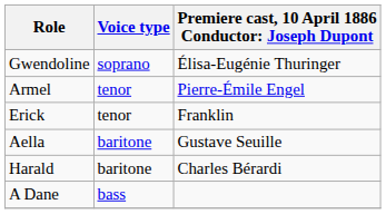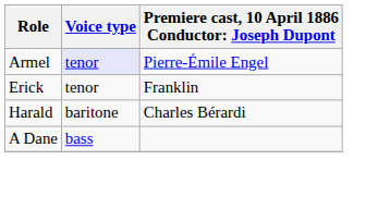 <table class="wikitable">
 <tr>
 <th>Role</th>
 <th><a href='#'>Voice type</a></th>
 <th>Premiere cast, 10 April 1886<br>Conductor: <a href='#'>Joseph Dupont</a></th>
 </tr>
 <tr>
-<td>Gwendoline</td>
-<td><a href='#'>soprano</a></td>
-<td>Élisa-Eugénie Thuringer</td>
-</tr>
-<tr>
 <td>Armel</td>
-<td><a href='#'>tenor</a></td>
+<td style="background: lavender;"><a href='#'>tenor</a></td>
 <td><a href='#'>Pierre-Émile Engel</a></td>
 </tr>
 <tr>
 <td>Erick</td>
 <td>tenor</td>
 <td>Franklin</td>
-</tr>
-<tr>
-<td>Aella</td>
-<td><a href='#'>baritone</a></td>
-<td>Gustave Seuille</td>
 </tr>
 <tr>
 <td>Harald</td>
 <td>baritone</td>
 <td>Charles Bérardi</td>
 </tr>
 <tr>
 <td>A Dane</td>
 <td><a href='#'>bass</a></td>
 <td></td>
 </tr>
 <tr>
 </tr>
 </table>
